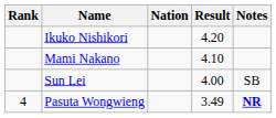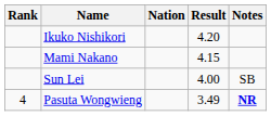 <table class="wikitable sortable" style="text-align:center;font-size:95%">
 <tr>
 <th>Rank</th>
 <th>Name</th>
 <th>Nation</th>
 <th>Result</th>
 <th>Notes</th>
 </tr>
 <tr>
 <td></td>
 <td align=left><a href='#'>Ikuko Nishikori</a></td>
 <td align=left></td>
 <td>4.20</td>
 <td></td>
 </tr>
 <tr>
 <td></td>
 <td align=left><a href='#'>Mami Nakano</a></td>
 <td align=left></td>
-<td>4.10</td>
+<td>4.15</td>
 <td></td>
 </tr>
 <tr>
 <td></td>
 <td align=left><a href='#'>Sun Lei</a></td>
 <td align=left></td>
 <td>4.00</td>
 <td>SB</td>
 </tr>
 <tr>
 <td>4</td>
 <td align=left><a href='#'>Pasuta Wongwieng</a></td>
 <td align=left></td>
 <td>3.49</td>
 <td><strong><a href='#'>NR</a></strong></td>
 </tr>
 </table>
